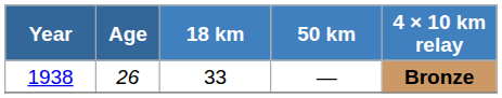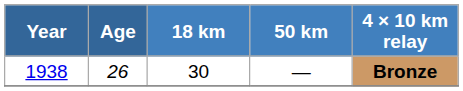 <table class="wikitable" style="font-size:95%; text-align:center; border:grey solid 1px; border-collapse:collapse; background:#ffffff;">
 <tr>
 <th style="background-color:#369; color:white; width:60px;"> Year </th>
 <th style="background-color:#369; color:white; width:40px;"> Age </th>
 <th style="background-color:#4180be; color:white; width:75px;"> 18 km </th>
 <th style="background-color:#4180be; color:white; width:75px;"> 50 km </th>
 <th style="background-color:#4180be; color:white; width:75px;"> 4 × 10 km <br> relay </th>
 </tr>
 <tr>
 <td><a href='#'>1938</a></td>
 <td><em>26</em></td>
-<td>33</td>
+<td>30</td>
 <td>—</td>
 <td bgcolor="cc9966"><strong>Bronze</strong></td>
 </tr>
 <tr>
 </tr>
 </table>
